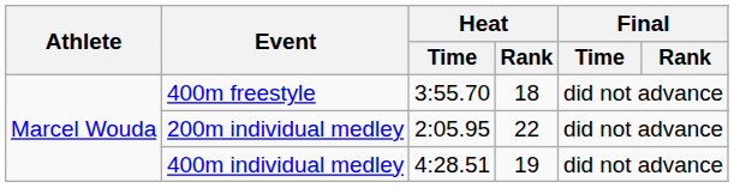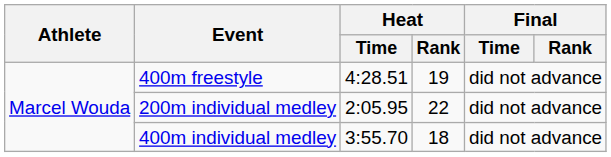 <table class=wikitable style="font-size:90%">
 <tr>
 <th rowspan="2">Athlete</th>
 <th rowspan="2">Event</th>
 <th colspan="2">Heat</th>
 <th colspan="2">Final</th>
 </tr>
 <tr style="font-size:95%">
 <th>Time</th>
 <th>Rank</th>
 <th>Time</th>
 <th>Rank</th>
 </tr>
 <tr align=center>
 <td align=left rowspan=3><a href='#'>Marcel Wouda</a></td>
 <td align=left><a href='#'>400m freestyle</a></td>
-<td>3:55.70</td>
-<td>18</td>
+<td>4:28.51</td>
+<td>19</td>
 <td colspan=4>did not advance</td>
 </tr>
 <tr align=center>
 <td align=left><a href='#'>200m individual medley</a></td>
 <td>2:05.95</td>
 <td>22</td>
 <td colspan=4>did not advance</td>
 </tr>
 <tr align=center>
 <td align=left><a href='#'>400m individual medley</a></td>
-<td>4:28.51</td>
-<td>19</td>
+<td>3:55.70</td>
+<td>18</td>
 <td colspan=2>did not advance</td>
 </tr>
 </table>
